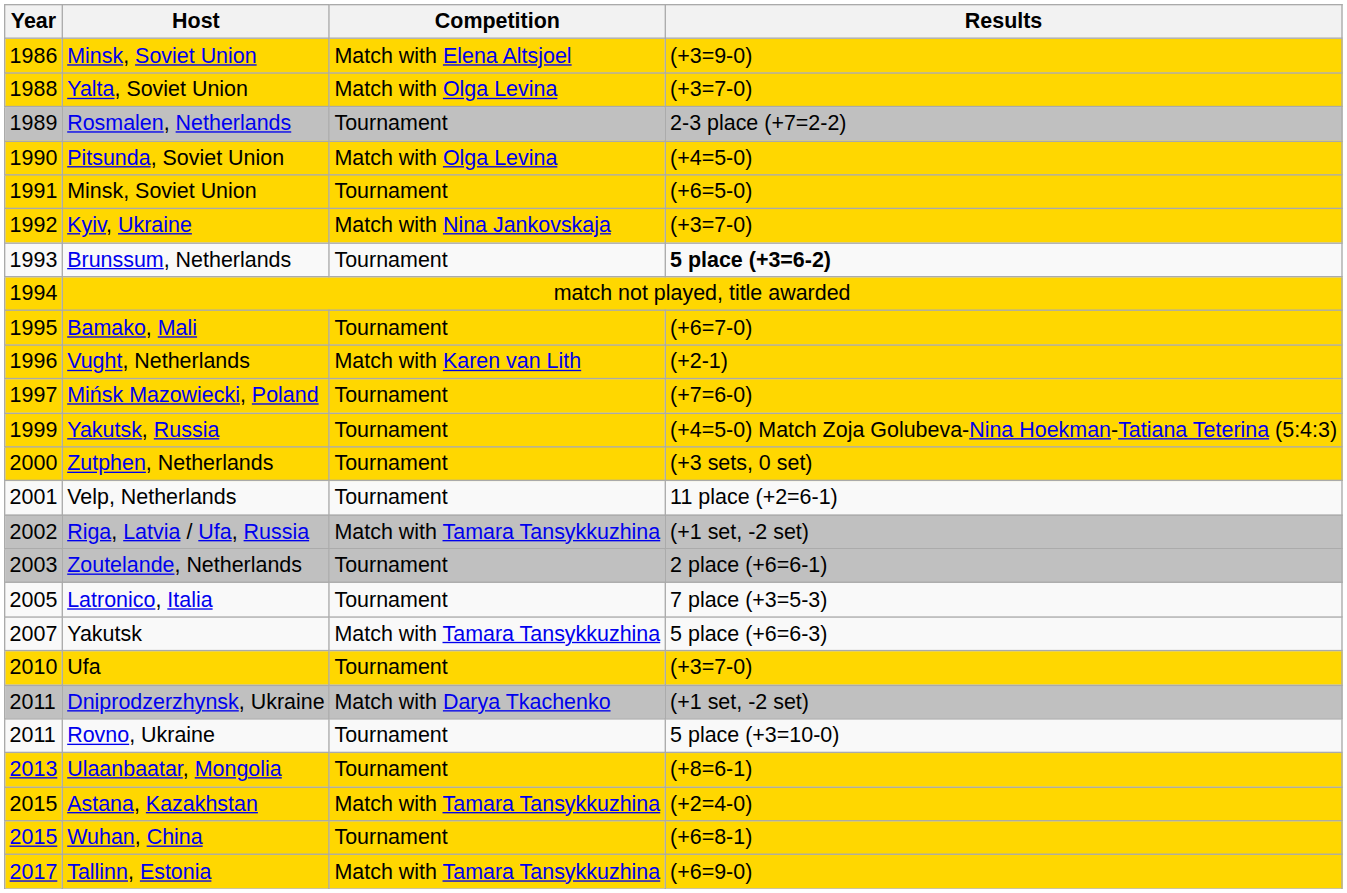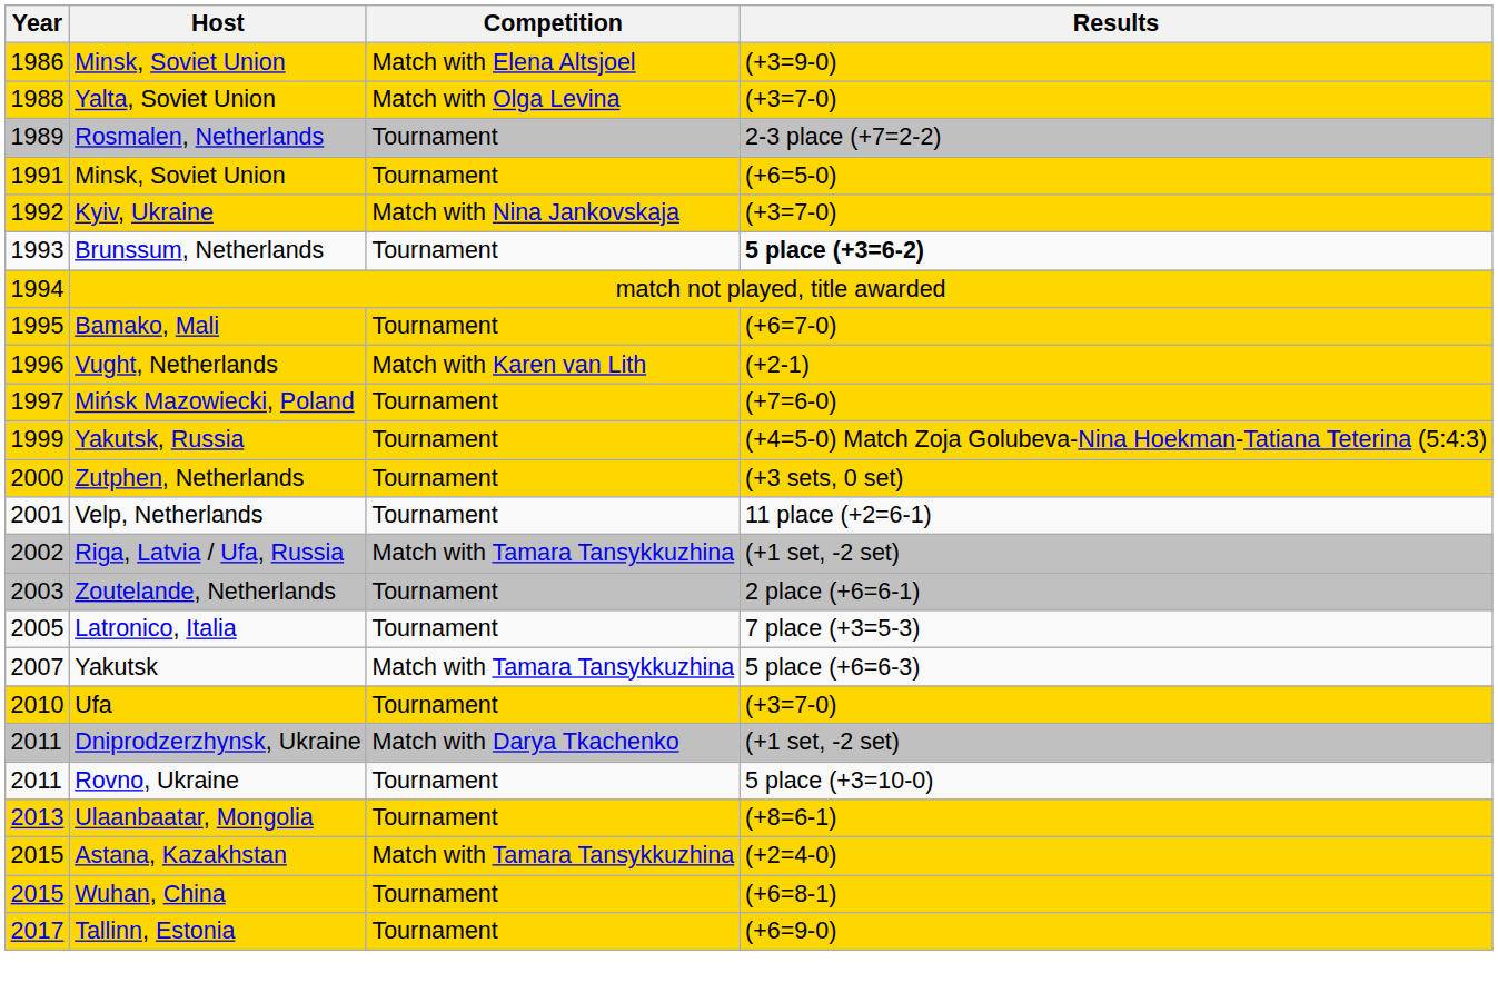 <table class="wikitable">
 <tr>
 <th>Year</th>
 <th>Host</th>
 <th>Competition</th>
 <th>Results</th>
 </tr>
 <tr bgcolor="gold">
 <td>1986</td>
 <td><a href='#'>Minsk</a>, <a href='#'>Soviet Union</a></td>
 <td>Match with  <a href='#'>Elena Altsjoel</a></td>
 <td>(+3=9-0)</td>
 </tr>
 <tr bgcolor="gold">
 <td>1988</td>
 <td><a href='#'>Yalta</a>, Soviet Union</td>
 <td>Match with  <a href='#'>Olga Levina</a></td>
 <td>(+3=7-0)</td>
 </tr>
 <tr bgcolor="silver">
 <td>1989</td>
 <td><a href='#'>Rosmalen</a>, <a href='#'>Netherlands</a></td>
 <td>Tournament</td>
 <td>2-3 place (+7=2-2)</td>
-</tr>
-<tr bgcolor="gold">
-<td>1990</td>
-<td><a href='#'>Pitsunda</a>, Soviet Union</td>
-<td>Match with  <a href='#'>Olga Levina</a></td>
-<td>(+4=5-0)</td>
 </tr>
 <tr bgcolor="gold">
 <td>1991</td>
 <td>Minsk, Soviet Union</td>
 <td>Tournament</td>
 <td>(+6=5-0)</td>
 </tr>
 <tr bgcolor="gold">
 <td>1992</td>
 <td><a href='#'>Kyiv</a>, <a href='#'>Ukraine</a></td>
 <td>Match with  <a href='#'>Nina Jankovskaja</a></td>
 <td>(+3=7-0)</td>
 </tr>
 <tr>
 <td>1993</td>
 <td><a href='#'>Brunssum</a>, Netherlands</td>
 <td>Tournament</td>
 <td><strong>5 place (+3=6-2)</strong></td>
 </tr>
 <tr bgcolor="gold">
 <td>1994</td>
 <td colspan="3" align="center">match not played, title awarded</td>
 </tr>
 <tr bgcolor="gold">
 <td>1995</td>
 <td><a href='#'>Bamako</a>, <a href='#'>Mali</a></td>
 <td>Tournament</td>
 <td>(+6=7-0)</td>
 </tr>
 <tr bgcolor="gold">
 <td>1996</td>
 <td><a href='#'>Vught</a>, Netherlands</td>
 <td>Match with  <a href='#'>Karen van Lith</a></td>
 <td>(+2-1)</td>
 </tr>
 <tr bgcolor="gold">
 <td>1997</td>
 <td><a href='#'>Mińsk Mazowiecki</a>, <a href='#'>Poland</a></td>
 <td>Tournament</td>
 <td>(+7=6-0)</td>
 </tr>
 <tr bgcolor="gold">
 <td>1999</td>
 <td><a href='#'>Yakutsk</a>, <a href='#'>Russia</a></td>
 <td>Tournament</td>
 <td>(+4=5-0) Match Zoja Golubeva-<a href='#'>Nina Hoekman</a>-<a href='#'>Tatiana Teterina</a> (5:4:3)</td>
 </tr>
 <tr bgcolor="gold">
 <td>2000</td>
 <td><a href='#'>Zutphen</a>, Netherlands</td>
 <td>Tournament</td>
 <td>(+3 sets, 0 set)</td>
 </tr>
 <tr>
 <td>2001</td>
 <td>Velp, Netherlands</td>
 <td>Tournament</td>
 <td>11 place (+2=6-1)</td>
 </tr>
 <tr bgcolor="silver">
 <td>2002</td>
 <td><a href='#'>Riga</a>, <a href='#'>Latvia</a> / <a href='#'>Ufa</a>, <a href='#'>Russia</a></td>
 <td>Match with  <a href='#'>Tamara Tansykkuzhina</a></td>
 <td>(+1 set, -2 set)</td>
 </tr>
 <tr bgcolor="silver">
 <td>2003</td>
 <td><a href='#'>Zoutelande</a>, Netherlands</td>
 <td>Tournament</td>
 <td>2 place (+6=6-1)</td>
 </tr>
 <tr>
 <td>2005</td>
 <td><a href='#'>Latronico</a>, <a href='#'>Italia</a></td>
 <td>Tournament</td>
 <td>7 place (+3=5-3)</td>
 </tr>
 <tr>
 <td>2007</td>
 <td>Yakutsk</td>
 <td>Match with  <a href='#'>Tamara Tansykkuzhina</a></td>
 <td>5 place (+6=6-3)</td>
 </tr>
 <tr bgcolor="gold">
 <td>2010</td>
 <td>Ufa</td>
 <td>Tournament</td>
 <td>(+3=7-0)</td>
 </tr>
 <tr bgcolor="silver">
 <td>2011</td>
 <td><a href='#'>Dniprodzerzhynsk</a>, Ukraine</td>
 <td>Match with  <a href='#'>Darya Tkachenko</a></td>
 <td>(+1 set, -2 set)</td>
 </tr>
 <tr>
 <td>2011</td>
 <td><a href='#'>Rovno</a>, Ukraine</td>
 <td>Tournament</td>
 <td>5 place (+3=10-0)</td>
 </tr>
 <tr bgcolor="gold">
 <td><a href='#'>2013</a></td>
 <td><a href='#'>Ulaanbaatar</a>, <a href='#'>Mongolia</a></td>
 <td>Tournament</td>
 <td>(+8=6-1)</td>
 </tr>
 <tr bgcolor="gold">
 <td>2015</td>
 <td><a href='#'>Astana</a>, <a href='#'>Kazakhstan</a></td>
 <td>Match with  <a href='#'>Tamara Tansykkuzhina</a></td>
 <td>(+2=4-0)</td>
 </tr>
 <tr bgcolor="gold">
 <td><a href='#'>2015</a></td>
 <td><a href='#'>Wuhan</a>, <a href='#'>China</a></td>
 <td>Tournament</td>
 <td>(+6=8-1)</td>
 </tr>
 <tr bgcolor="gold">
 <td><a href='#'>2017</a></td>
 <td><a href='#'>Tallinn</a>, <a href='#'>Estonia</a></td>
-<td>Match with  <a href='#'>Tamara Tansykkuzhina</a></td>
+<td>Tournament</td>
 <td>(+6=9-0)</td>
 </tr>
 </table>
